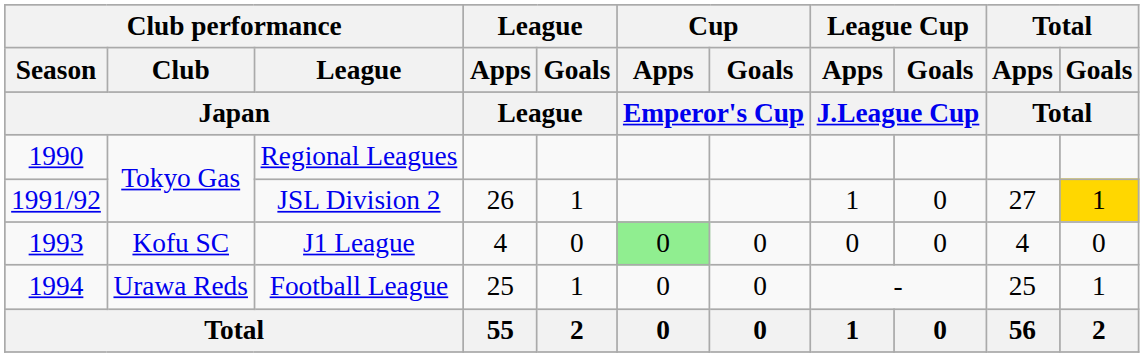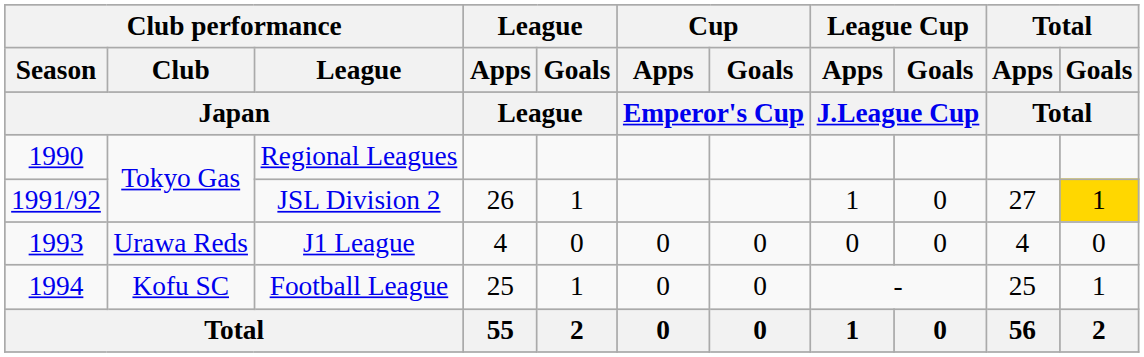 <table class="wikitable" style="text-align:center;">
 <tr>
 <th colspan=3>Club performance</th>
 <th colspan=2>League</th>
 <th colspan=2>Cup</th>
 <th colspan=2>League Cup</th>
 <th colspan=2>Total</th>
 </tr>
 <tr>
 <th>Season</th>
 <th>Club</th>
 <th>League</th>
 <th>Apps</th>
 <th>Goals</th>
 <th>Apps</th>
 <th>Goals</th>
 <th>Apps</th>
 <th>Goals</th>
 <th>Apps</th>
 <th>Goals</th>
 </tr>
 <tr>
 <th colspan=3>Japan</th>
 <th colspan=2>League</th>
 <th colspan=2><a href='#'>Emperor's Cup</a></th>
 <th colspan=2><a href='#'>J.League Cup</a></th>
 <th colspan=2>Total</th>
 </tr>
 <tr>
 <td><a href='#'>1990</a></td>
 <td rowspan="2"><a href='#'>Tokyo Gas</a></td>
 <td><a href='#'>Regional Leagues</a></td>
 <td></td>
 <td></td>
 <td></td>
 <td></td>
 <td></td>
 <td></td>
 <td></td>
 <td></td>
 </tr>
 <tr>
 <td><a href='#'>1991/92</a></td>
 <td><a href='#'>JSL Division 2</a></td>
 <td>26</td>
 <td>1</td>
 <td></td>
 <td></td>
 <td>1</td>
 <td>0</td>
 <td>27</td>
 <td style="background: gold;">1</td>
 </tr>
 <tr>
 <td><a href='#'>1993</a></td>
-<td><a href='#'>Kofu SC</a></td>
+<td><a href='#'>Urawa Reds</a></td>
 <td><a href='#'>J1 League</a></td>
 <td>4</td>
 <td>0</td>
-<td style="background: lightgreen;">0</td>
+<td>0</td>
 <td>0</td>
 <td>0</td>
 <td>0</td>
 <td>4</td>
 <td>0</td>
 </tr>
 <tr>
 <td><a href='#'>1994</a></td>
-<td><a href='#'>Urawa Reds</a></td>
+<td><a href='#'>Kofu SC</a></td>
 <td><a href='#'>Football League</a></td>
 <td>25</td>
 <td>1</td>
 <td>0</td>
 <td>0</td>
 <td colspan="2">-</td>
 <td>25</td>
 <td>1</td>
 </tr>
 <tr>
 <th colspan=3>Total</th>
 <th>55</th>
 <th>2</th>
 <th>0</th>
 <th>0</th>
 <th>1</th>
 <th>0</th>
 <th>56</th>
 <th>2</th>
 </tr>
 </table>
